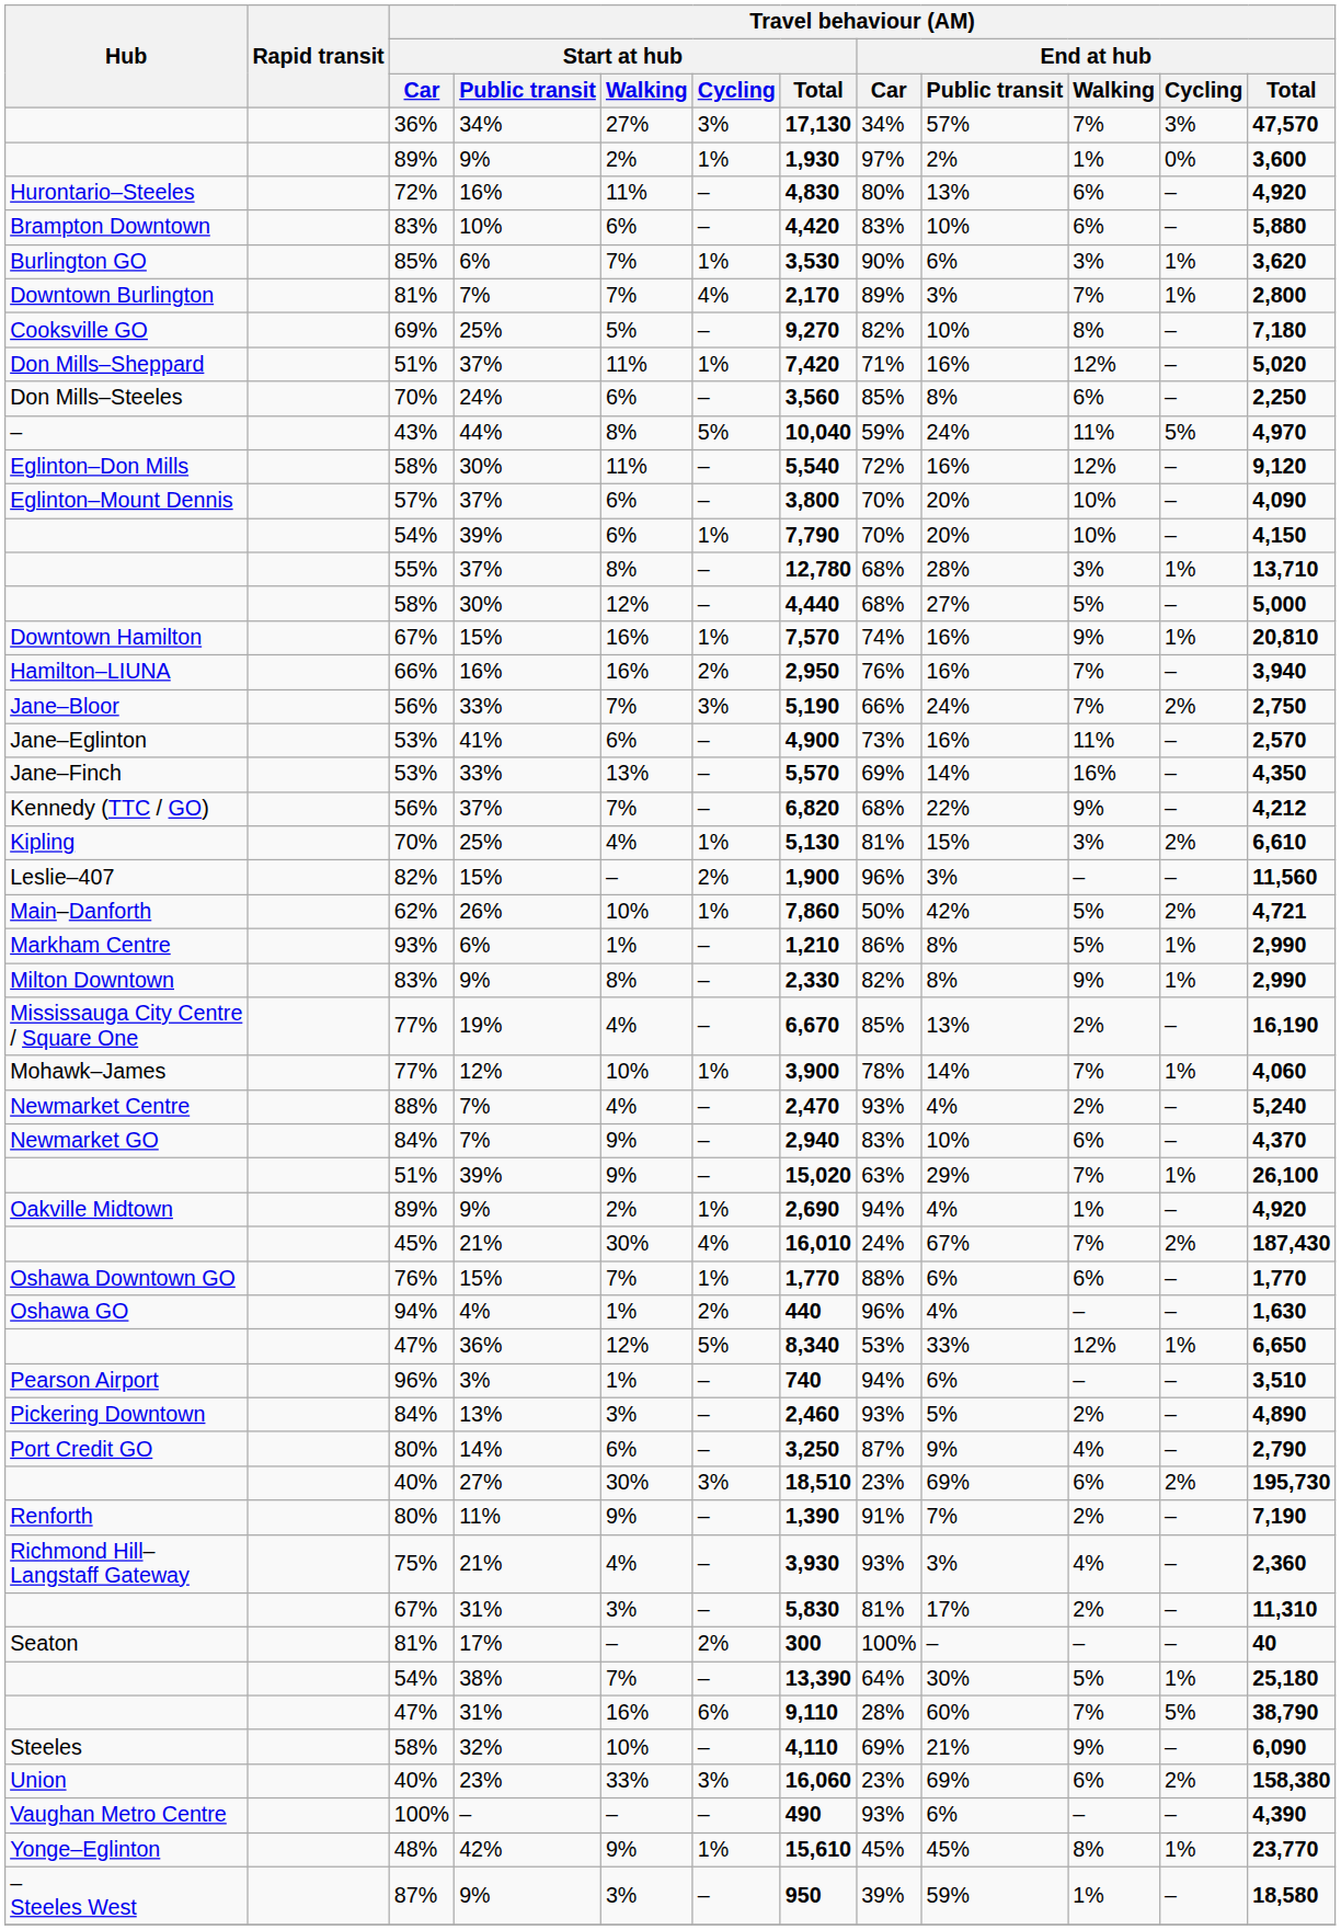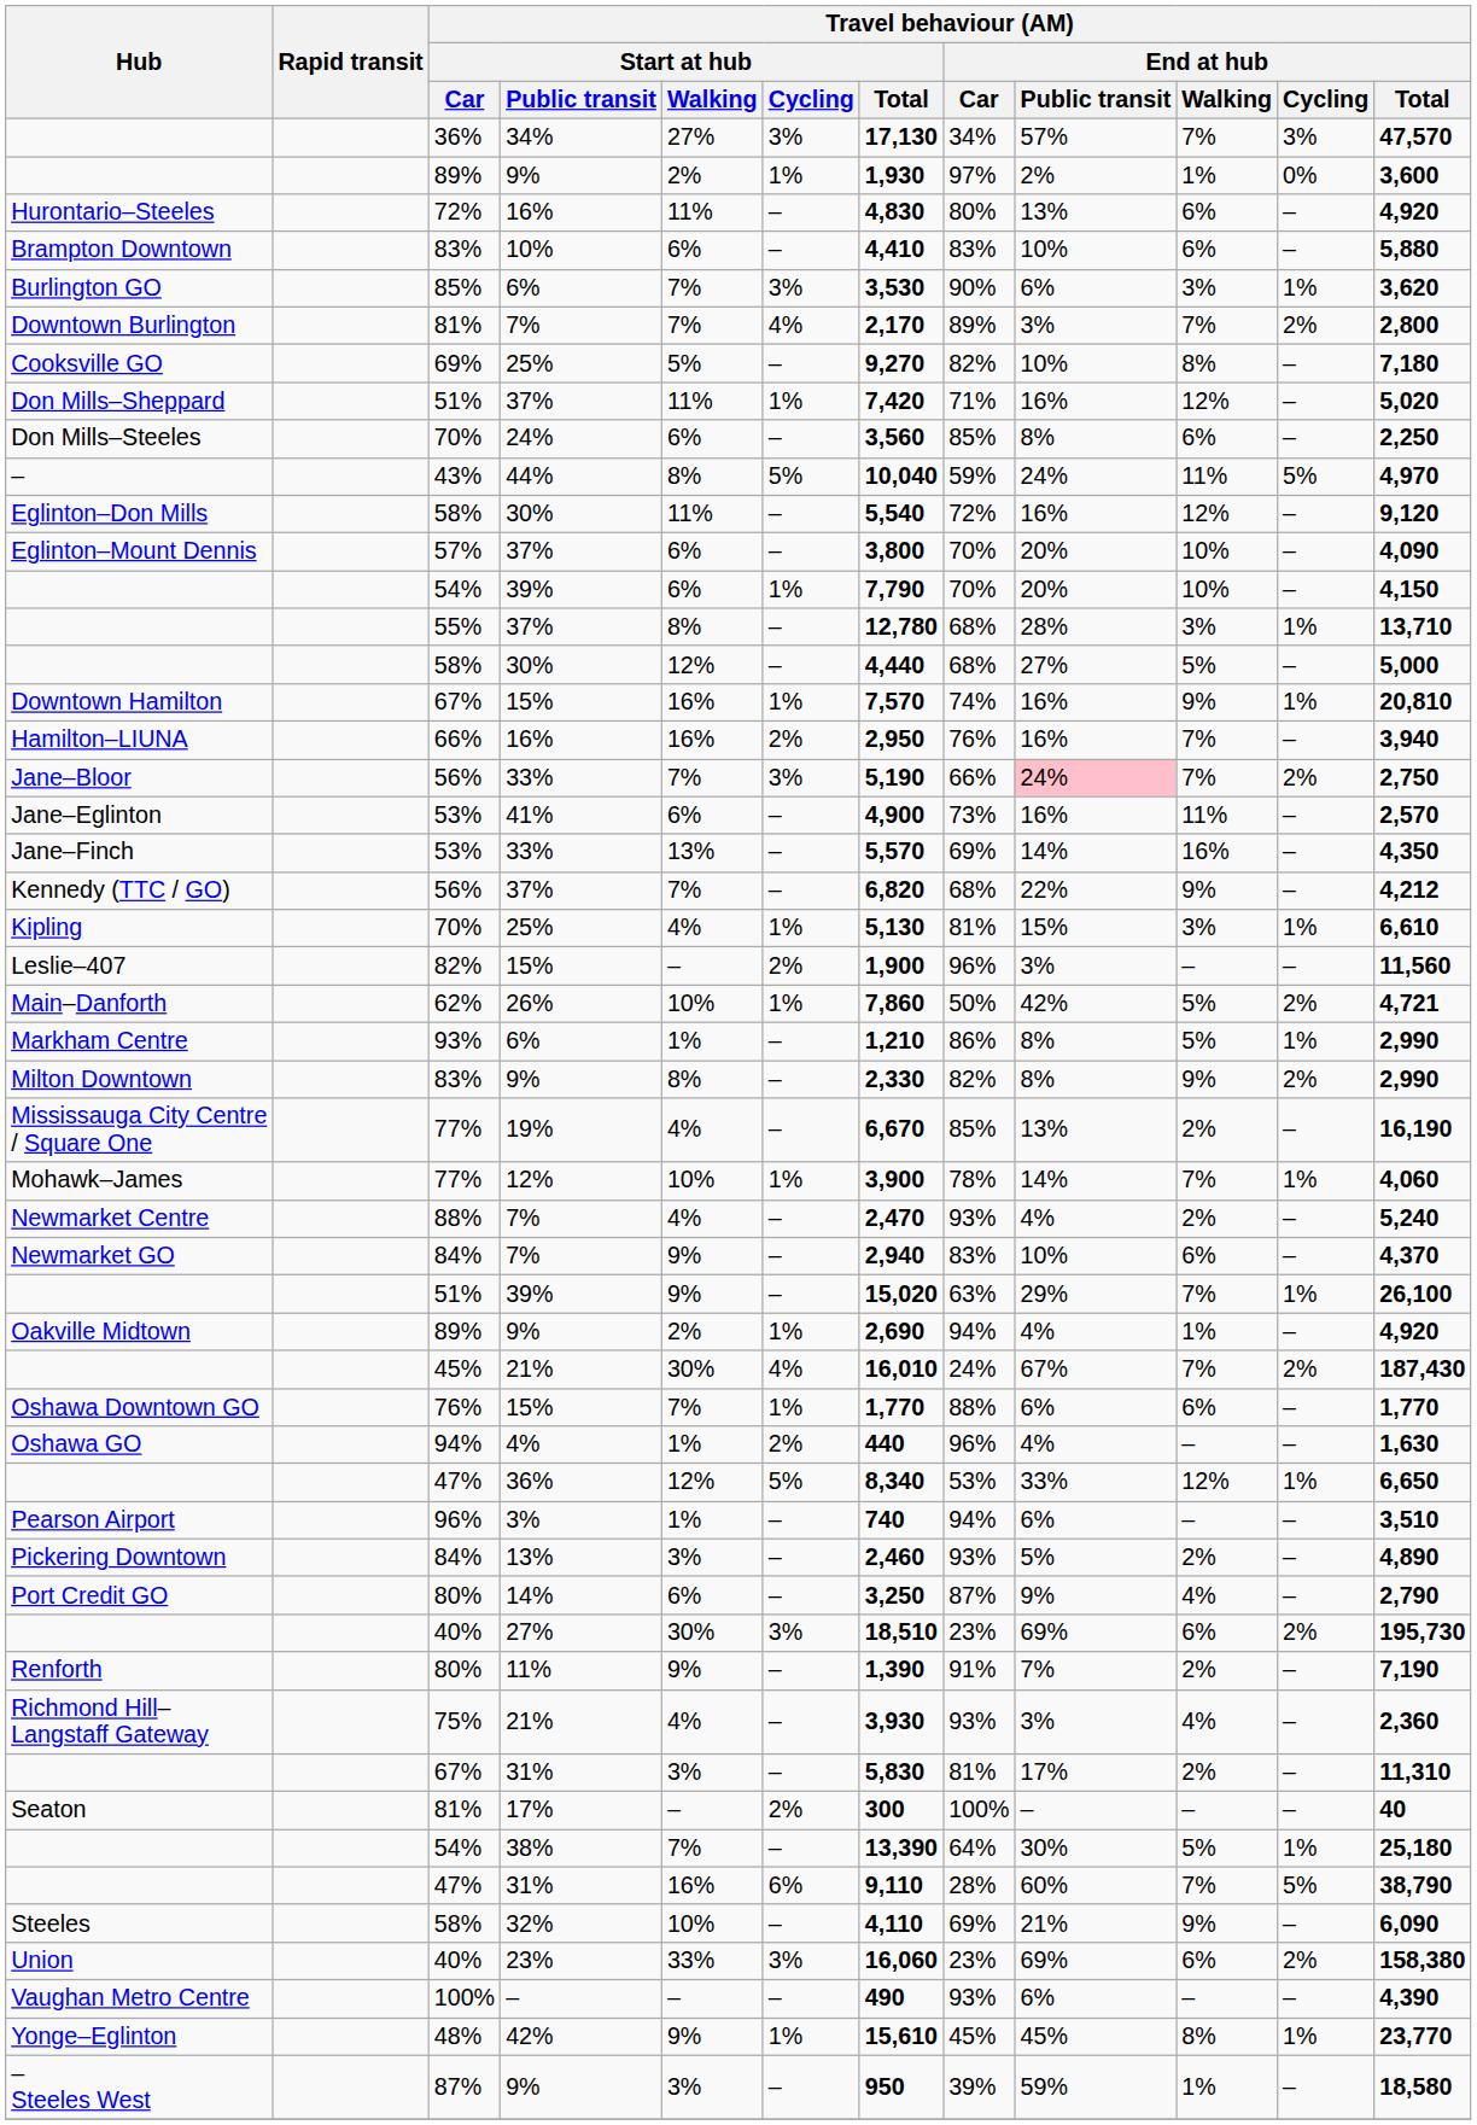 <table class="wikitable sortable">
 <tr>
 <th rowspan="3">Hub</th>
 <th rowspan="3">Rapid transit</th>
 <th colspan="10">Travel behaviour (AM)</th>
 </tr>
 <tr>
 <th colspan="5">Start at hub</th>
 <th colspan="5">End at hub</th>
 </tr>
 <tr>
 <th><a href='#'>Car</a></th>
 <th><a href='#'>Public transit</a></th>
 <th><a href='#'>Walking</a></th>
 <th><a href='#'>Cycling</a></th>
 <th>Total</th>
 <th>Car</th>
 <th>Public transit</th>
 <th>Walking</th>
 <th>Cycling</th>
 <th>Total</th>
 </tr>
 <tr>
 <td></td>
 <td></td>
 <td>36%</td>
 <td>34%</td>
 <td>27%</td>
 <td>3%</td>
 <td><strong>17,130</strong></td>
 <td>34%</td>
 <td>57%</td>
 <td>7%</td>
 <td>3%</td>
 <td><strong>47,570</strong></td>
 </tr>
 <tr>
 <td></td>
 <td></td>
 <td>89%</td>
 <td>9%</td>
 <td>2%</td>
 <td>1%</td>
 <td><strong>1,930</strong></td>
 <td>97%</td>
 <td>2%</td>
 <td>1%</td>
 <td>0%</td>
 <td><strong>3,600</strong></td>
 </tr>
 <tr>
 <td><a href='#'>Hurontario–Steeles</a></td>
 <td></td>
 <td>72%</td>
 <td>16%</td>
 <td>11%</td>
 <td>–</td>
 <td><strong>4,830</strong></td>
 <td>80%</td>
 <td>13%</td>
 <td>6%</td>
 <td>–</td>
 <td><strong>4,920</strong></td>
 </tr>
 <tr>
 <td><a href='#'>Brampton Downtown</a></td>
 <td></td>
 <td>83%</td>
 <td>10%</td>
 <td>6%</td>
 <td>–</td>
-<td><strong>4,420</strong></td>
+<td><strong>4,410</strong></td>
 <td>83%</td>
 <td>10%</td>
 <td>6%</td>
 <td>–</td>
 <td><strong>5,880</strong></td>
 </tr>
 <tr>
 <td><a href='#'>Burlington GO</a></td>
 <td></td>
 <td>85%</td>
 <td>6%</td>
 <td>7%</td>
-<td>1%</td>
+<td>3%</td>
 <td><strong>3,530</strong></td>
 <td>90%</td>
 <td>6%</td>
 <td>3%</td>
 <td>1%</td>
 <td><strong>3,620</strong></td>
 </tr>
 <tr>
 <td><a href='#'>Downtown Burlington</a></td>
 <td></td>
 <td>81%</td>
 <td>7%</td>
 <td>7%</td>
 <td>4%</td>
 <td><strong>2,170</strong></td>
 <td>89%</td>
 <td>3%</td>
 <td>7%</td>
-<td>1%</td>
+<td>2%</td>
 <td><strong>2,800</strong></td>
 </tr>
 <tr>
 <td><a href='#'>Cooksville GO</a></td>
 <td></td>
 <td>69%</td>
 <td>25%</td>
 <td>5%</td>
 <td>–</td>
 <td><strong>9,270</strong></td>
 <td>82%</td>
 <td>10%</td>
 <td>8%</td>
 <td>–</td>
 <td><strong>7,180</strong></td>
 </tr>
 <tr>
 <td><a href='#'>Don Mills–Sheppard</a></td>
 <td></td>
 <td>51%</td>
 <td>37%</td>
 <td>11%</td>
 <td>1%</td>
 <td><strong>7,420</strong></td>
 <td>71%</td>
 <td>16%</td>
 <td>12%</td>
 <td>–</td>
 <td><strong>5,020</strong></td>
 </tr>
 <tr>
 <td>Don Mills–Steeles</td>
 <td></td>
 <td>70%</td>
 <td>24%</td>
 <td>6%</td>
 <td>–</td>
 <td><strong>3,560</strong></td>
 <td>85%</td>
 <td>8%</td>
 <td>6%</td>
 <td>–</td>
 <td><strong>2,250</strong></td>
 </tr>
 <tr>
 <td>–</td>
 <td></td>
 <td>43%</td>
 <td>44%</td>
 <td>8%</td>
 <td>5%</td>
 <td><strong>10,040</strong></td>
 <td>59%</td>
 <td>24%</td>
 <td>11%</td>
 <td>5%</td>
 <td><strong>4,970</strong></td>
 </tr>
 <tr>
 <td><a href='#'>Eglinton–Don Mills</a></td>
 <td></td>
 <td>58%</td>
 <td>30%</td>
 <td>11%</td>
 <td>–</td>
 <td><strong>5,540</strong></td>
 <td>72%</td>
 <td>16%</td>
 <td>12%</td>
 <td>–</td>
 <td><strong>9,120</strong></td>
 </tr>
 <tr>
 <td><a href='#'>Eglinton–Mount Dennis</a></td>
 <td></td>
 <td>57%</td>
 <td>37%</td>
 <td>6%</td>
 <td>–</td>
 <td><strong>3,800</strong></td>
 <td>70%</td>
 <td>20%</td>
 <td>10%</td>
 <td>–</td>
 <td><strong>4,090</strong></td>
 </tr>
 <tr>
 <td></td>
 <td></td>
 <td>54%</td>
 <td>39%</td>
 <td>6%</td>
 <td>1%</td>
 <td><strong>7,790</strong></td>
 <td>70%</td>
 <td>20%</td>
 <td>10%</td>
 <td>–</td>
 <td><strong>4,150</strong></td>
 </tr>
 <tr>
 <td></td>
 <td></td>
 <td>55%</td>
 <td>37%</td>
 <td>8%</td>
 <td>–</td>
 <td><strong>12,780</strong></td>
 <td>68%</td>
 <td>28%</td>
 <td>3%</td>
 <td>1%</td>
 <td><strong>13,710</strong></td>
 </tr>
 <tr>
 <td></td>
 <td></td>
 <td>58%</td>
 <td>30%</td>
 <td>12%</td>
 <td>–</td>
 <td><strong>4,440</strong></td>
 <td>68%</td>
 <td>27%</td>
 <td>5%</td>
 <td>–</td>
 <td><strong>5,000</strong></td>
 </tr>
 <tr>
 <td><a href='#'>Downtown Hamilton</a></td>
 <td></td>
 <td>67%</td>
 <td>15%</td>
 <td>16%</td>
 <td>1%</td>
 <td><strong>7,570</strong></td>
 <td>74%</td>
 <td>16%</td>
 <td>9%</td>
 <td>1%</td>
 <td><strong>20,810</strong></td>
 </tr>
 <tr>
 <td><a href='#'>Hamilton–LIUNA</a></td>
 <td></td>
 <td>66%</td>
 <td>16%</td>
 <td>16%</td>
 <td>2%</td>
 <td><strong>2,950</strong></td>
 <td>76%</td>
 <td>16%</td>
 <td>7%</td>
 <td>–</td>
 <td><strong>3,940</strong></td>
 </tr>
 <tr>
 <td><a href='#'>Jane–Bloor</a></td>
 <td></td>
 <td>56%</td>
 <td>33%</td>
 <td>7%</td>
 <td>3%</td>
 <td><strong>5,190</strong></td>
 <td>66%</td>
-<td>24%</td>
+<td style="background: pink;">24%</td>
 <td>7%</td>
 <td>2%</td>
 <td><strong>2,750</strong></td>
 </tr>
 <tr>
 <td>Jane–Eglinton</td>
 <td></td>
 <td>53%</td>
 <td>41%</td>
 <td>6%</td>
 <td>–</td>
 <td><strong>4,900</strong></td>
 <td>73%</td>
 <td>16%</td>
 <td>11%</td>
 <td>–</td>
 <td><strong>2,570</strong></td>
 </tr>
 <tr>
 <td>Jane–Finch</td>
 <td></td>
 <td>53%</td>
 <td>33%</td>
 <td>13%</td>
 <td>–</td>
 <td><strong>5,570</strong></td>
 <td>69%</td>
 <td>14%</td>
 <td>16%</td>
 <td>–</td>
 <td><strong>4,350</strong></td>
 </tr>
 <tr>
 <td>Kennedy (<a href='#'>TTC</a> / <a href='#'>GO</a>)</td>
 <td></td>
 <td>56%</td>
 <td>37%</td>
 <td>7%</td>
 <td>–</td>
 <td><strong>6,820</strong></td>
 <td>68%</td>
 <td>22%</td>
 <td>9%</td>
 <td>–</td>
 <td><strong>4,212</strong></td>
 </tr>
 <tr>
 <td><a href='#'>Kipling</a></td>
 <td></td>
 <td>70%</td>
 <td>25%</td>
 <td>4%</td>
 <td>1%</td>
 <td><strong>5,130</strong></td>
 <td>81%</td>
 <td>15%</td>
 <td>3%</td>
-<td>2%</td>
+<td>1%</td>
 <td><strong>6,610</strong></td>
 </tr>
 <tr>
 <td>Leslie–407</td>
 <td></td>
 <td>82%</td>
 <td>15%</td>
 <td>–</td>
 <td>2%</td>
 <td><strong>1,900</strong></td>
 <td>96%</td>
 <td>3%</td>
 <td>–</td>
 <td>–</td>
 <td><strong>11,560</strong></td>
 </tr>
 <tr>
 <td><a href='#'>Main</a>–<a href='#'>Danforth</a></td>
 <td></td>
 <td>62%</td>
 <td>26%</td>
 <td>10%</td>
 <td>1%</td>
 <td><strong>7,860</strong></td>
 <td>50%</td>
 <td>42%</td>
 <td>5%</td>
 <td>2%</td>
 <td><strong>4,721</strong></td>
 </tr>
 <tr>
 <td><a href='#'>Markham Centre</a></td>
 <td></td>
 <td>93%</td>
 <td>6%</td>
 <td>1%</td>
 <td>–</td>
 <td><strong>1,210</strong></td>
 <td>86%</td>
 <td>8%</td>
 <td>5%</td>
 <td>1%</td>
 <td><strong>2,990</strong></td>
 </tr>
 <tr>
 <td><a href='#'>Milton Downtown</a></td>
 <td></td>
 <td>83%</td>
 <td>9%</td>
 <td>8%</td>
 <td>–</td>
 <td><strong>2,330</strong></td>
 <td>82%</td>
 <td>8%</td>
 <td>9%</td>
-<td>1%</td>
+<td>2%</td>
 <td><strong>2,990</strong></td>
 </tr>
 <tr>
 <td><a href='#'>Mississauga City Centre</a><br>/ <a href='#'>Square One</a></td>
 <td></td>
 <td>77%</td>
 <td>19%</td>
 <td>4%</td>
 <td>–</td>
 <td><strong>6,670</strong></td>
 <td>85%</td>
 <td>13%</td>
 <td>2%</td>
 <td>–</td>
 <td><strong>16,190</strong></td>
 </tr>
 <tr>
 <td>Mohawk–James</td>
 <td></td>
 <td>77%</td>
 <td>12%</td>
 <td>10%</td>
 <td>1%</td>
 <td><strong>3,900</strong></td>
 <td>78%</td>
 <td>14%</td>
 <td>7%</td>
 <td>1%</td>
 <td><strong>4,060</strong></td>
 </tr>
 <tr>
 <td><a href='#'>Newmarket Centre</a></td>
 <td></td>
 <td>88%</td>
 <td>7%</td>
 <td>4%</td>
 <td>–</td>
 <td><strong>2,470</strong></td>
 <td>93%</td>
 <td>4%</td>
 <td>2%</td>
 <td>–</td>
 <td><strong>5,240</strong></td>
 </tr>
 <tr>
 <td><a href='#'>Newmarket GO</a></td>
 <td></td>
 <td>84%</td>
 <td>7%</td>
 <td>9%</td>
 <td>–</td>
 <td><strong>2,940</strong></td>
 <td>83%</td>
 <td>10%</td>
 <td>6%</td>
 <td>–</td>
 <td><strong>4,370</strong></td>
 </tr>
 <tr>
 <td></td>
 <td></td>
 <td>51%</td>
 <td>39%</td>
 <td>9%</td>
 <td>–</td>
 <td><strong>15,020</strong></td>
 <td>63%</td>
 <td>29%</td>
 <td>7%</td>
 <td>1%</td>
 <td><strong>26,100</strong></td>
 </tr>
 <tr>
 <td><a href='#'>Oakville Midtown</a></td>
 <td></td>
 <td>89%</td>
 <td>9%</td>
 <td>2%</td>
 <td>1%</td>
 <td><strong>2,690</strong></td>
 <td>94%</td>
 <td>4%</td>
 <td>1%</td>
 <td>–</td>
 <td><strong>4,920</strong></td>
 </tr>
 <tr>
 <td></td>
 <td></td>
 <td>45%</td>
 <td>21%</td>
 <td>30%</td>
 <td>4%</td>
 <td><strong>16,010</strong></td>
 <td>24%</td>
 <td>67%</td>
 <td>7%</td>
 <td>2%</td>
 <td><strong>187,430</strong></td>
 </tr>
 <tr>
 <td><a href='#'>Oshawa Downtown GO</a></td>
 <td></td>
 <td>76%</td>
 <td>15%</td>
 <td>7%</td>
 <td>1%</td>
 <td><strong>1,770</strong></td>
 <td>88%</td>
 <td>6%</td>
 <td>6%</td>
 <td>–</td>
 <td><strong>1,770</strong></td>
 </tr>
 <tr>
 <td><a href='#'>Oshawa GO</a></td>
 <td></td>
 <td>94%</td>
 <td>4%</td>
 <td>1%</td>
 <td>2%</td>
 <td><strong>440</strong></td>
 <td>96%</td>
 <td>4%</td>
 <td>–</td>
 <td>–</td>
 <td><strong>1,630</strong></td>
 </tr>
 <tr>
 <td></td>
 <td></td>
 <td>47%</td>
 <td>36%</td>
 <td>12%</td>
 <td>5%</td>
 <td><strong>8,340</strong></td>
 <td>53%</td>
 <td>33%</td>
 <td>12%</td>
 <td>1%</td>
 <td><strong>6,650</strong></td>
 </tr>
 <tr>
 <td><a href='#'>Pearson Airport</a></td>
 <td></td>
 <td>96%</td>
 <td>3%</td>
 <td>1%</td>
 <td>–</td>
 <td><strong>740</strong></td>
 <td>94%</td>
 <td>6%</td>
 <td>–</td>
 <td>–</td>
 <td><strong>3,510</strong></td>
 </tr>
 <tr>
 <td><a href='#'>Pickering Downtown</a></td>
 <td></td>
 <td>84%</td>
 <td>13%</td>
 <td>3%</td>
 <td>–</td>
 <td><strong>2,460</strong></td>
 <td>93%</td>
 <td>5%</td>
 <td>2%</td>
 <td>–</td>
 <td><strong>4,890</strong></td>
 </tr>
 <tr>
 <td><a href='#'>Port Credit GO</a></td>
 <td></td>
 <td>80%</td>
 <td>14%</td>
 <td>6%</td>
 <td>–</td>
 <td><strong>3,250</strong></td>
 <td>87%</td>
 <td>9%</td>
 <td>4%</td>
 <td>–</td>
 <td><strong>2,790</strong></td>
 </tr>
 <tr>
 <td></td>
 <td></td>
 <td>40%</td>
 <td>27%</td>
 <td>30%</td>
 <td>3%</td>
 <td><strong>18,510</strong></td>
 <td>23%</td>
 <td>69%</td>
 <td>6%</td>
 <td>2%</td>
 <td><strong>195,730</strong></td>
 </tr>
 <tr>
 <td><a href='#'>Renforth</a></td>
 <td></td>
 <td>80%</td>
 <td>11%</td>
 <td>9%</td>
 <td>–</td>
 <td><strong>1,390</strong></td>
 <td>91%</td>
 <td>7%</td>
 <td>2%</td>
 <td>–</td>
 <td><strong>7,190</strong></td>
 </tr>
 <tr>
 <td><a href='#'>Richmond Hill</a>–<br><a href='#'>Langstaff Gateway</a></td>
 <td></td>
 <td>75%</td>
 <td>21%</td>
 <td>4%</td>
 <td>–</td>
 <td><strong>3,930</strong></td>
 <td>93%</td>
 <td>3%</td>
 <td>4%</td>
 <td>–</td>
 <td><strong>2,360</strong></td>
 </tr>
 <tr>
 <td></td>
 <td></td>
 <td>67%</td>
 <td>31%</td>
 <td>3%</td>
 <td>–</td>
 <td><strong>5,830</strong></td>
 <td>81%</td>
 <td>17%</td>
 <td>2%</td>
 <td>–</td>
 <td><strong>11,310</strong></td>
 </tr>
 <tr>
 <td>Seaton</td>
 <td></td>
 <td>81%</td>
 <td>17%</td>
 <td>–</td>
 <td>2%</td>
 <td><strong>300</strong></td>
 <td>100%</td>
 <td>–</td>
 <td>–</td>
 <td>–</td>
 <td><strong>40</strong></td>
 </tr>
 <tr>
 <td></td>
 <td></td>
 <td>54%</td>
 <td>38%</td>
 <td>7%</td>
 <td>–</td>
 <td><strong>13,390</strong></td>
 <td>64%</td>
 <td>30%</td>
 <td>5%</td>
 <td>1%</td>
 <td><strong>25,180</strong></td>
 </tr>
 <tr>
 <td></td>
 <td></td>
 <td>47%</td>
 <td>31%</td>
 <td>16%</td>
 <td>6%</td>
 <td><strong>9,110</strong></td>
 <td>28%</td>
 <td>60%</td>
 <td>7%</td>
 <td>5%</td>
 <td><strong>38,790</strong></td>
 </tr>
 <tr>
 <td>Steeles</td>
 <td></td>
 <td>58%</td>
 <td>32%</td>
 <td>10%</td>
 <td>–</td>
 <td><strong>4,110</strong></td>
 <td>69%</td>
 <td>21%</td>
 <td>9%</td>
 <td>–</td>
 <td><strong>6,090</strong></td>
 </tr>
 <tr>
 <td><a href='#'>Union</a></td>
 <td></td>
 <td>40%</td>
 <td>23%</td>
 <td>33%</td>
 <td>3%</td>
 <td><strong>16,060</strong></td>
 <td>23%</td>
 <td>69%</td>
 <td>6%</td>
 <td>2%</td>
 <td><strong>158,380</strong></td>
 </tr>
 <tr>
 <td><a href='#'>Vaughan Metro Centre</a></td>
 <td></td>
 <td>100%</td>
 <td>–</td>
 <td>–</td>
 <td>–</td>
 <td><strong>490</strong></td>
 <td>93%</td>
 <td>6%</td>
 <td>–</td>
 <td>–</td>
 <td><strong>4,390</strong></td>
 </tr>
 <tr>
 <td><a href='#'>Yonge–Eglinton</a></td>
 <td></td>
 <td>48%</td>
 <td>42%</td>
 <td>9%</td>
 <td>1%</td>
 <td><strong>15,610</strong></td>
 <td>45%</td>
 <td>45%</td>
 <td>8%</td>
 <td>1%</td>
 <td><strong>23,770</strong></td>
 </tr>
 <tr>
 <td>–<br><a href='#'>Steeles West</a></td>
 <td></td>
 <td>87%</td>
 <td>9%</td>
 <td>3%</td>
 <td>–</td>
 <td><strong>950</strong></td>
 <td>39%</td>
 <td>59%</td>
 <td>1%</td>
 <td>–</td>
 <td><strong>18,580</strong></td>
 </tr>
 <tr>
 </tr>
 </table>
